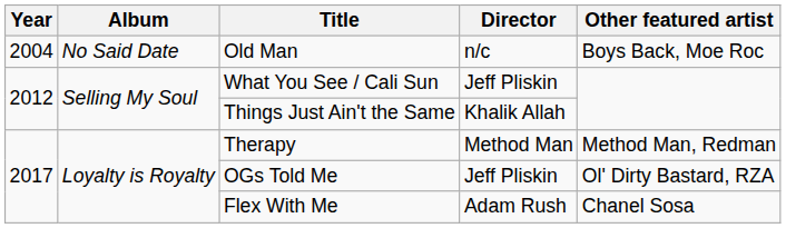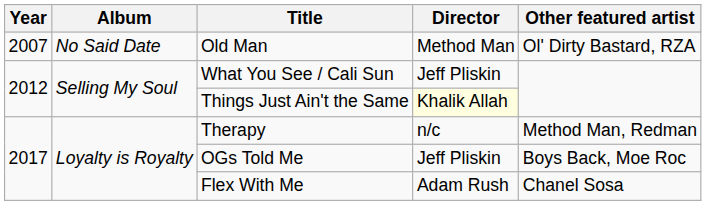 <table class="wikitable">
 <tr>
 <th>Year</th>
 <th>Album</th>
 <th>Title</th>
 <th>Director</th>
 <th>Other featured artist</th>
 </tr>
 <tr>
-<td>2004</td>
+<td>2007</td>
 <td><em>No Said Date</em></td>
 <td>Old Man</td>
-<td>n/c</td>
-<td>Boys Back, Moe Roc</td>
+<td>Method Man</td>
+<td>Ol' Dirty Bastard, RZA</td>
 </tr>
 <tr>
 <td rowspan="2">2012</td>
 <td rowspan="2"><em>Selling My Soul</em></td>
 <td>What You See / Cali Sun</td>
 <td>Jeff Pliskin</td>
 <td rowspan="2"></td>
 </tr>
 <tr>
 <td>Things Just Ain't the Same</td>
-<td>Khalik Allah</td>
+<td style="background: lightyellow;">Khalik Allah</td>
 </tr>
 <tr>
 <td rowspan="3">2017</td>
 <td rowspan="3"><em>Loyalty is Royalty</em></td>
 <td>Therapy</td>
-<td>Method Man</td>
+<td>n/c</td>
 <td>Method Man, Redman</td>
 </tr>
 <tr>
 <td>OGs Told Me</td>
 <td>Jeff Pliskin</td>
-<td>Ol' Dirty Bastard, RZA</td>
+<td>Boys Back, Moe Roc</td>
 </tr>
 <tr>
 <td>Flex With Me</td>
 <td>Adam Rush</td>
 <td>Chanel Sosa</td>
 </tr>
 </table>
